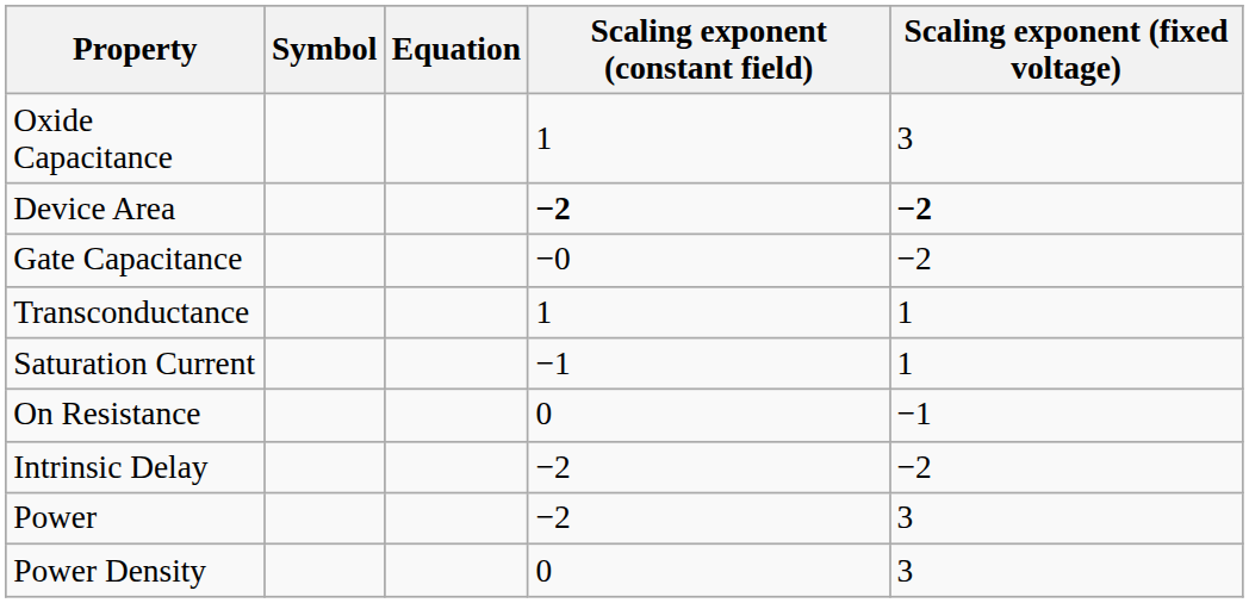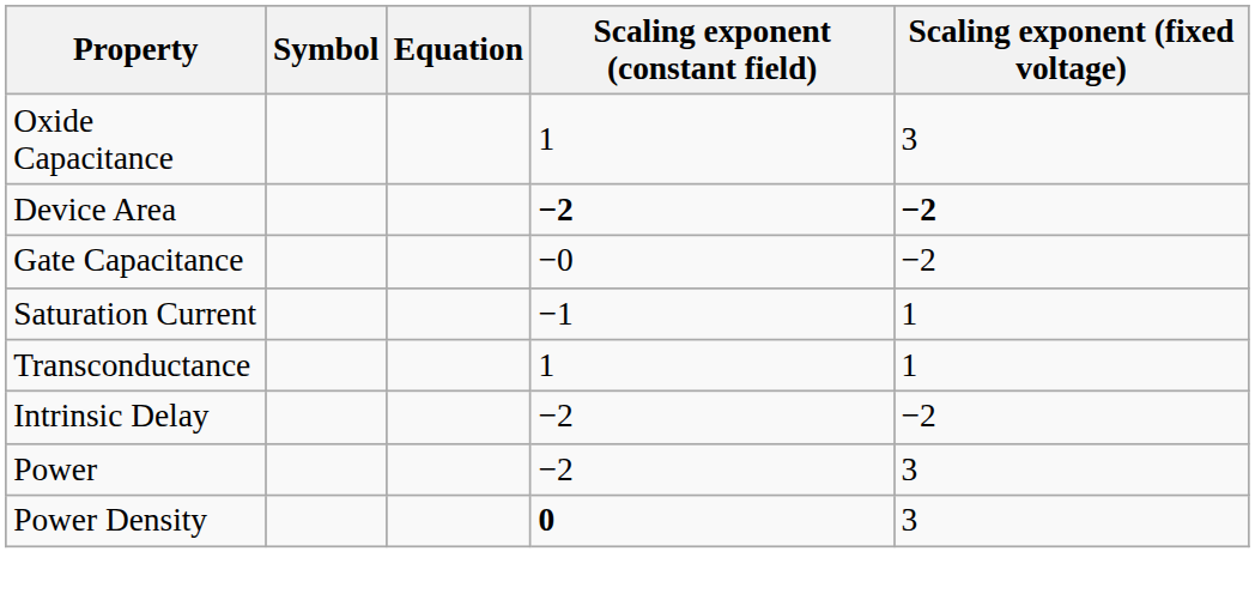 <table class="wikitable">
 <tr>
 <th>Property</th>
 <th>Symbol</th>
 <th>Equation</th>
 <th>Scaling exponent (constant field)</th>
 <th>Scaling exponent (fixed voltage)</th>
 </tr>
 <tr>
 <td>Oxide Capacitance</td>
 <td></td>
 <td></td>
 <td>1</td>
 <td>3</td>
 </tr>
 <tr>
 <td>Device Area</td>
 <td></td>
 <td></td>
 <td><strong>−2</strong></td>
 <td><strong>−2</strong></td>
 </tr>
 <tr>
 <td>Gate Capacitance</td>
 <td></td>
 <td></td>
 <td>−0</td>
 <td>−2</td>
 </tr>
 <tr>
-<td>Transconductance</td>
-<td></td>
-<td></td>
-<td>1</td>
-<td>1</td>
-</tr>
-<tr>
 <td>Saturation Current</td>
 <td></td>
 <td></td>
 <td>−1</td>
 <td>1</td>
 </tr>
 <tr>
-<td>On Resistance</td>
+<td>Transconductance</td>
 <td></td>
 <td></td>
-<td>0</td>
-<td>−1</td>
+<td>1</td>
+<td>1</td>
 </tr>
 <tr>
 <td>Intrinsic Delay</td>
 <td></td>
 <td></td>
 <td>−2</td>
 <td>−2</td>
 </tr>
 <tr>
 <td>Power</td>
 <td></td>
 <td></td>
 <td>−2</td>
 <td>3</td>
 </tr>
 <tr>
 <td>Power Density</td>
 <td></td>
 <td></td>
-<td>0</td>
+<td><strong>0</strong></td>
 <td>3</td>
 </tr>
 </table>
